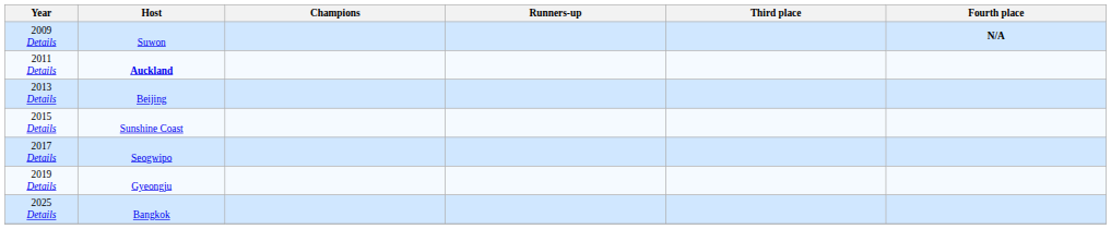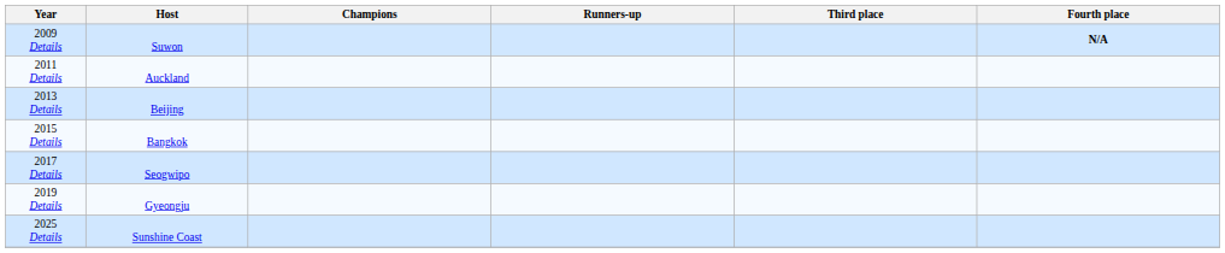 <table class="wikitable" style="font-size:90%; width: 98%; text-align: center;">
 <tr>
 <th width=5%>Year</th>
 <th width=10%>Host</th>
 <th width=15%>Champions</th>
 <th width=15%>Runners-up</th>
 <th width=15%>Third place</th>
 <th width=15%>Fourth place</th>
 </tr>
 <tr bgcolor=#D0E7FF>
 <td>2009<br><em><a href='#'>Details</a></em></td>
 <td><br><a href='#'>Suwon</a></td>
 <td></td>
 <td></td>
 <td></td>
 <td><strong>N/A</strong></td>
 </tr>
 <tr bgcolor=#F5FAFF>
 <td>2011<br><em><a href='#'>Details</a></em></td>
-<td><strong><br><a href='#'>Auckland</a></strong></td>
+<td><br><a href='#'>Auckland</a></td>
 <td></td>
 <td></td>
 <td></td>
 <td></td>
 </tr>
 <tr bgcolor=#D0E7FF>
 <td>2013<br><em><a href='#'>Details</a></em></td>
 <td><br><a href='#'>Beijing</a></td>
 <td></td>
 <td></td>
 <td></td>
 <td></td>
 </tr>
 <tr bgcolor=#F5FAFF>
 <td>2015<br><em><a href='#'>Details</a></em></td>
-<td><br><a href='#'>Sunshine Coast</a></td>
+<td><br><a href='#'>Bangkok</a></td>
 <td></td>
 <td></td>
 <td></td>
 <td></td>
 </tr>
 <tr bgcolor=#D0E7FF>
 <td>2017<br><em><a href='#'>Details</a></em></td>
 <td><br><a href='#'>Seogwipo</a></td>
 <td></td>
 <td></td>
 <td></td>
 <td></td>
 </tr>
 <tr bgcolor=#F5FAFF>
 <td>2019<br><em><a href='#'>Details</a></em></td>
 <td><br><a href='#'>Gyeongju</a></td>
 <td></td>
 <td></td>
 <td></td>
 <td></td>
 </tr>
 <tr bgcolor=#D0E7FF>
 <td>2025<br><em><a href='#'>Details</a></em></td>
-<td><br><a href='#'>Bangkok</a></td>
+<td><br><a href='#'>Sunshine Coast</a></td>
 <td></td>
 <td></td>
 <td></td>
 <td></td>
 </tr>
 <tr>
 </tr>
 </table>
